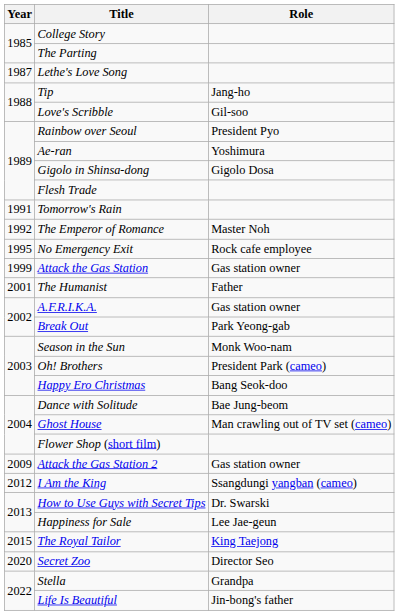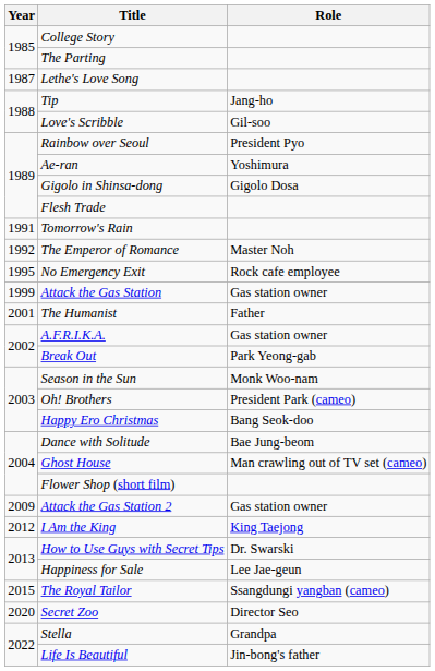 <table class=wikitable>
 <tr>
 <th>Year</th>
 <th>Title</th>
 <th>Role</th>
 </tr>
 <tr>
 <td rowspan=2>1985</td>
 <td><em>College Story</em></td>
 <td></td>
 </tr>
 <tr>
 <td><em>The Parting</em></td>
 <td></td>
 </tr>
 <tr>
 <td>1987</td>
 <td><em>Lethe's Love Song</em></td>
 <td></td>
 </tr>
 <tr>
 <td rowspan=2>1988</td>
 <td><em>Tip</em></td>
 <td>Jang-ho</td>
 </tr>
 <tr>
 <td><em>Love's Scribble</em></td>
 <td>Gil-soo</td>
 </tr>
 <tr>
 <td rowspan=4>1989</td>
 <td><em>Rainbow over Seoul</em></td>
 <td>President Pyo</td>
 </tr>
 <tr>
 <td><em>Ae-ran</em></td>
 <td>Yoshimura</td>
 </tr>
 <tr>
 <td><em>Gigolo in Shinsa-dong</em></td>
 <td>Gigolo Dosa</td>
 </tr>
 <tr>
 <td><em>Flesh Trade</em></td>
 <td></td>
 </tr>
 <tr>
 <td>1991</td>
 <td><em>Tomorrow's Rain</em></td>
 <td></td>
 </tr>
 <tr>
 <td>1992</td>
 <td><em>The Emperor of Romance</em></td>
 <td> Master Noh</td>
 </tr>
 <tr>
 <td>1995</td>
 <td><em>No Emergency Exit</em></td>
 <td>Rock cafe employee</td>
 </tr>
 <tr>
 <td>1999</td>
 <td><em><a href='#'>Attack the Gas Station</a></em></td>
 <td>Gas station owner</td>
 </tr>
 <tr>
 <td>2001</td>
 <td><em>The Humanist</em></td>
 <td>Father</td>
 </tr>
 <tr>
 <td rowspan=2>2002</td>
 <td><em><a href='#'>A.F.R.I.K.A.</a></em></td>
 <td>Gas station owner</td>
 </tr>
 <tr>
 <td><em><a href='#'>Break Out</a></em></td>
 <td>Park Yeong-gab</td>
 </tr>
 <tr>
 <td rowspan=3>2003</td>
 <td><em>Season in the Sun</em></td>
 <td>Monk Woo-nam</td>
 </tr>
 <tr>
 <td><em>Oh! Brothers</em></td>
 <td>President Park (<a href='#'>cameo</a>)</td>
 </tr>
 <tr>
 <td><em><a href='#'>Happy Ero Christmas</a></em></td>
 <td>Bang Seok-doo</td>
 </tr>
 <tr>
 <td rowspan=3>2004</td>
 <td><em>Dance with Solitude</em></td>
 <td>Bae Jung-beom</td>
 </tr>
 <tr>
 <td><em><a href='#'>Ghost House</a></em></td>
 <td>Man crawling out of TV set (<a href='#'>cameo</a>)</td>
 </tr>
 <tr>
 <td><em>Flower Shop</em> (<a href='#'>short film</a>)</td>
 <td></td>
 </tr>
 <tr>
 <td>2009</td>
 <td><em><a href='#'>Attack the Gas Station 2</a></em></td>
 <td>Gas station owner</td>
 </tr>
 <tr>
 <td>2012</td>
 <td><em><a href='#'>I Am the King</a></em></td>
-<td>Ssangdungi <a href='#'>yangban</a> (<a href='#'>cameo</a>)</td>
+<td><a href='#'>King Taejong</a></td>
 </tr>
 <tr>
 <td rowspan=2>2013</td>
 <td><em><a href='#'>How to Use Guys with Secret Tips</a></em></td>
 <td>Dr. Swarski</td>
 </tr>
 <tr>
 <td><em>Happiness for Sale</em></td>
 <td>Lee Jae-geun</td>
 </tr>
 <tr>
 <td>2015</td>
 <td><em><a href='#'>The Royal Tailor</a></em></td>
-<td><a href='#'>King Taejong</a></td>
+<td>Ssangdungi <a href='#'>yangban</a> (<a href='#'>cameo</a>)</td>
 </tr>
 <tr>
 <td>2020</td>
 <td><em><a href='#'>Secret Zoo</a></em></td>
 <td>Director Seo</td>
 </tr>
 <tr>
 <td rowspan=2>2022</td>
 <td><em>Stella</em></td>
 <td>Grandpa</td>
 </tr>
 <tr>
 <td><em><a href='#'>Life Is Beautiful</a></em></td>
 <td>Jin-bong's father</td>
 </tr>
 </table>
